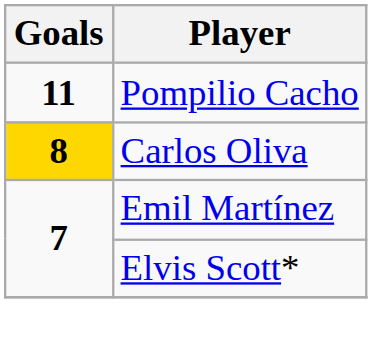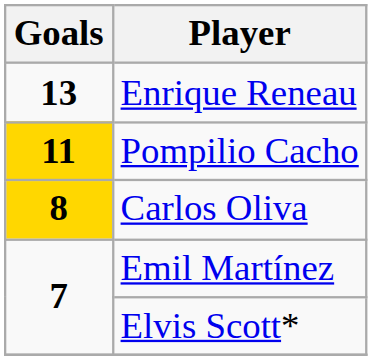 <table class="wikitable">
 <tr>
 <th>Goals</th>
 <th>Player</th>
 </tr>
 <tr>
-<td rowspan="1" align=center><strong>11</strong></td>
+<td rowspan="1" align=center><strong>13</strong></td>
+<td> <a href='#'>Enrique Reneau</a></td>
+</tr>
+<tr>
+<td rowspan="1" align=center style="background: gold;"><strong>11</strong></td>
 <td> <a href='#'>Pompilio Cacho</a></td>
 </tr>
 <tr>
 <td rowspan="1" align=center style="background: gold;"><strong>8</strong></td>
 <td> <a href='#'>Carlos Oliva</a></td>
 </tr>
 <tr>
 <td rowspan="2" align=center><strong>7</strong></td>
 <td> <a href='#'>Emil Martínez</a></td>
 </tr>
 <tr>
 <td> <a href='#'>Elvis Scott</a>*</td>
 </tr>
 <tr>
 </tr>
 </table>
